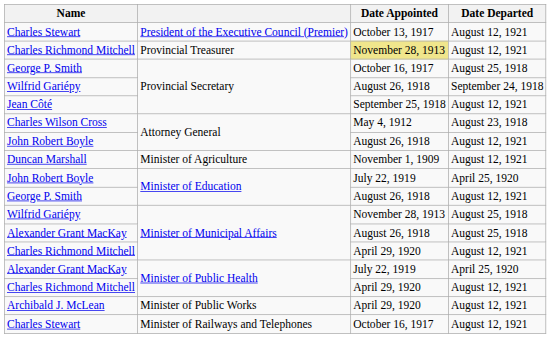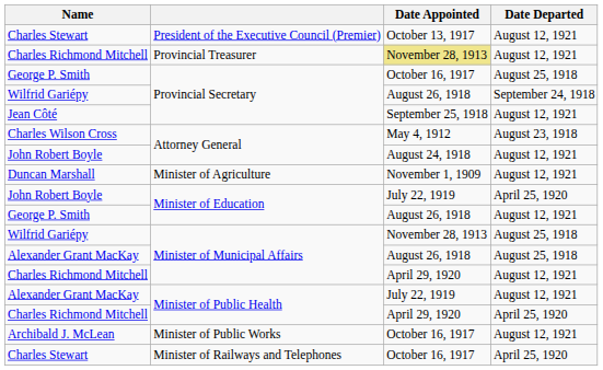 <table class="wikitable sortable" style="text-align:left;">
 <tr>
 <th>Name</th>
 <th></th>
 <th>Date Appointed</th>
 <th>Date Departed</th>
 </tr>
 <tr>
 <td><a href='#'>Charles Stewart</a></td>
 <td><a href='#'>President of the Executive Council (Premier)</a></td>
 <td>October 13, 1917</td>
 <td>August 12, 1921</td>
 </tr>
 <tr>
 <td><a href='#'>Charles Richmond Mitchell</a></td>
 <td>Provincial Treasurer</td>
 <td style="background: khaki;">November 28, 1913</td>
 <td>August 12, 1921</td>
 </tr>
 <tr>
 <td><a href='#'>George P. Smith</a></td>
 <td rowspan="3">Provincial Secretary</td>
 <td>October 16, 1917</td>
 <td>August 25, 1918</td>
 </tr>
 <tr>
 <td><a href='#'>Wilfrid Gariépy</a></td>
 <td>August 26, 1918</td>
 <td>September 24, 1918</td>
 </tr>
 <tr>
 <td><a href='#'>Jean Côté</a></td>
 <td>September 25, 1918</td>
 <td>August 12, 1921</td>
 </tr>
 <tr>
 <td><a href='#'>Charles Wilson Cross</a></td>
 <td rowspan="2">Attorney General</td>
 <td>May 4, 1912</td>
 <td>August 23, 1918</td>
 </tr>
 <tr>
 <td><a href='#'>John Robert Boyle</a></td>
-<td>August 26, 1918</td>
+<td>August 24, 1918</td>
 <td>August 12, 1921</td>
 </tr>
 <tr>
 <td><a href='#'>Duncan Marshall</a></td>
 <td>Minister of Agriculture</td>
 <td>November 1, 1909</td>
 <td>August 12, 1921</td>
 </tr>
 <tr>
 <td><a href='#'>John Robert Boyle</a></td>
 <td rowspan="2"><a href='#'>Minister of Education</a></td>
 <td>July 22, 1919</td>
 <td>April 25, 1920</td>
 </tr>
 <tr>
 <td><a href='#'>George P. Smith</a></td>
 <td>August 26, 1918</td>
 <td>August 12, 1921</td>
 </tr>
 <tr>
 <td><a href='#'>Wilfrid Gariépy</a></td>
 <td rowspan="3"><a href='#'>Minister of Municipal Affairs</a></td>
 <td>November 28, 1913</td>
 <td>August 25, 1918</td>
 </tr>
 <tr>
 <td><a href='#'>Alexander Grant MacKay</a></td>
 <td>August 26, 1918</td>
 <td>August 25, 1918</td>
 </tr>
 <tr>
 <td><a href='#'>Charles Richmond Mitchell</a></td>
 <td>April 29, 1920</td>
 <td>August 12, 1921</td>
 </tr>
 <tr>
 <td><a href='#'>Alexander Grant MacKay</a></td>
 <td rowspan="2"><a href='#'>Minister of Public Health</a></td>
 <td>July 22, 1919</td>
-<td>April 25, 1920</td>
+<td>August 12, 1921</td>
 </tr>
 <tr>
 <td><a href='#'>Charles Richmond Mitchell</a></td>
 <td>April 29, 1920</td>
-<td>August 12, 1921</td>
+<td>April 25, 1920</td>
 </tr>
 <tr>
 <td><a href='#'>Archibald J. McLean</a></td>
 <td>Minister of Public Works</td>
-<td>April 29, 1920</td>
+<td>October 16, 1917</td>
 <td>August 12, 1921</td>
 </tr>
 <tr>
 <td><a href='#'>Charles Stewart</a></td>
 <td>Minister of Railways and Telephones</td>
 <td>October 16, 1917</td>
-<td>August 12, 1921</td>
+<td>April 25, 1920</td>
 </tr>
 </table>
